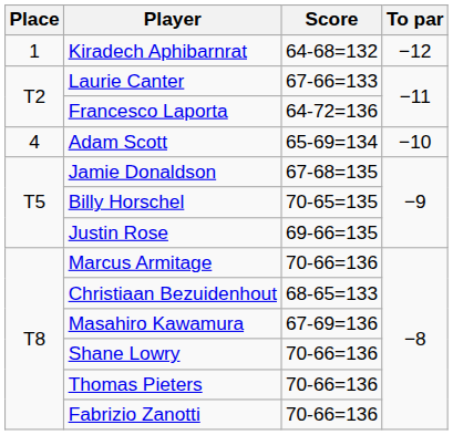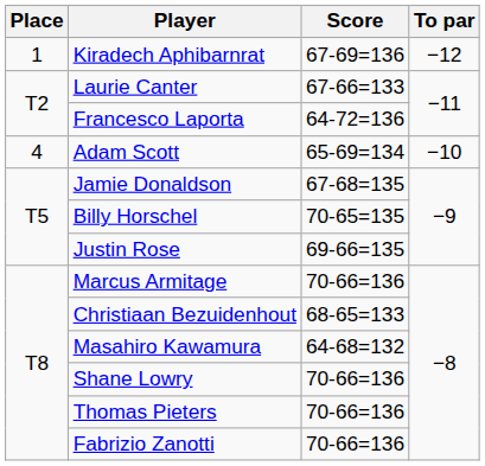 <table class="wikitable">
 <tr>
 <th>Place</th>
 <th>Player</th>
 <th>Score</th>
 <th>To par</th>
 </tr>
 <tr>
 <td align=center>1</td>
 <td> <a href='#'>Kiradech Aphibarnrat</a></td>
-<td>64-68=132</td>
+<td>67-69=136</td>
 <td align=center>−12</td>
 </tr>
 <tr>
 <td rowspan=2 align=center>T2</td>
 <td> <a href='#'>Laurie Canter</a></td>
 <td>67-66=133</td>
 <td rowspan=2 align=center>−11</td>
 </tr>
 <tr>
 <td> <a href='#'>Francesco Laporta</a></td>
 <td>64-72=136</td>
 </tr>
 <tr>
 <td align=center>4</td>
 <td> <a href='#'>Adam Scott</a></td>
 <td>65-69=134</td>
 <td align=center>−10</td>
 </tr>
 <tr>
 <td rowspan=3 align=center>T5</td>
 <td> <a href='#'>Jamie Donaldson</a></td>
 <td>67-68=135</td>
 <td rowspan=3 align=center>−9</td>
 </tr>
 <tr>
 <td> <a href='#'>Billy Horschel</a></td>
 <td>70-65=135</td>
 </tr>
 <tr>
 <td> <a href='#'>Justin Rose</a></td>
 <td>69-66=135</td>
 </tr>
 <tr>
 <td rowspan=6 align=center>T8</td>
 <td> <a href='#'>Marcus Armitage</a></td>
 <td>70-66=136</td>
 <td rowspan=6 align=center>−8</td>
 </tr>
 <tr>
 <td> <a href='#'>Christiaan Bezuidenhout</a></td>
 <td>68-65=133</td>
 </tr>
 <tr>
 <td> <a href='#'>Masahiro Kawamura</a></td>
-<td>67-69=136</td>
+<td>64-68=132</td>
 </tr>
 <tr>
 <td> <a href='#'>Shane Lowry</a></td>
 <td>70-66=136</td>
 </tr>
 <tr>
 <td> <a href='#'>Thomas Pieters</a></td>
 <td>70-66=136</td>
 </tr>
 <tr>
 <td> <a href='#'>Fabrizio Zanotti</a></td>
 <td>70-66=136</td>
 </tr>
 </table>
